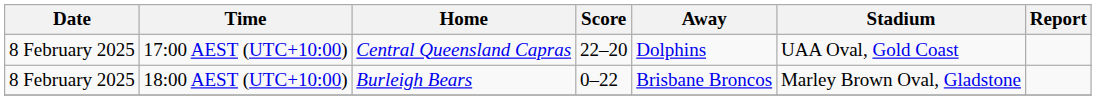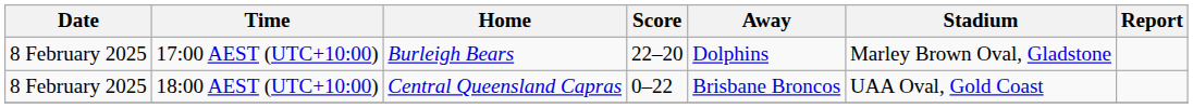 <table class="wikitable defaultleft col4center">
 <tr>
 <th>Date</th>
 <th>Time</th>
 <th>Home</th>
 <th>Score</th>
 <th>Away</th>
 <th>Stadium</th>
 <th>Report</th>
 </tr>
 <tr>
 <td>8 February 2025</td>
 <td>17:00 <a href='#'>AEST</a> (<a href='#'>UTC+10:00</a>)</td>
-<td> <em><a href='#'>Central Queensland Capras</a></em></td>
+<td> <em><a href='#'>Burleigh Bears</a></em></td>
 <td>22–20</td>
 <td> <a href='#'>Dolphins</a></td>
-<td>UAA Oval, <a href='#'>Gold Coast</a></td>
+<td>Marley Brown Oval, <a href='#'>Gladstone</a></td>
 <td></td>
 </tr>
 <tr>
 <td>8 February 2025</td>
 <td>18:00 <a href='#'>AEST</a> (<a href='#'>UTC+10:00</a>)</td>
-<td> <em><a href='#'>Burleigh Bears</a></em></td>
+<td> <em><a href='#'>Central Queensland Capras</a></em></td>
 <td>0–22</td>
 <td> <a href='#'>Brisbane Broncos</a></td>
-<td>Marley Brown Oval, <a href='#'>Gladstone</a></td>
+<td>UAA Oval, <a href='#'>Gold Coast</a></td>
 <td></td>
 </tr>
 <tr>
 </tr>
 </table>
